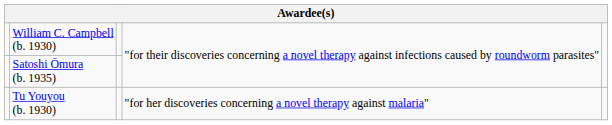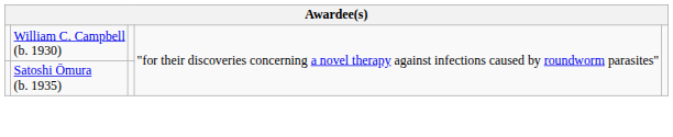 <table class="wikitable">
 <tr>
 <th colspan="5">Awardee(s)</th>
 </tr>
 <tr>
 <td></td>
 <td><a href='#'>William C. Campbell</a><br>(b. 1930)</td>
 <td><br></td>
 <td rowspan="2">"for their discoveries concerning <a href='#'>a novel therapy</a> against infections caused by <a href='#'>roundworm</a> parasites"</td>
 <td rowspan="2"></td>
 </tr>
 <tr>
 <td></td>
 <td><a href='#'>Satoshi Ōmura</a><br>(b. 1935)</td>
 <td></td>
 </tr>
-<tr>
-<td></td>
-<td><a href='#'>Tu Youyou</a><br>(b. 1930)</td>
-<td></td>
-<td>"for her discoveries concerning <a href='#'>a novel therapy</a> against <a href='#'>malaria</a>"</td>
-<td></td>
-</tr>
 </table>
